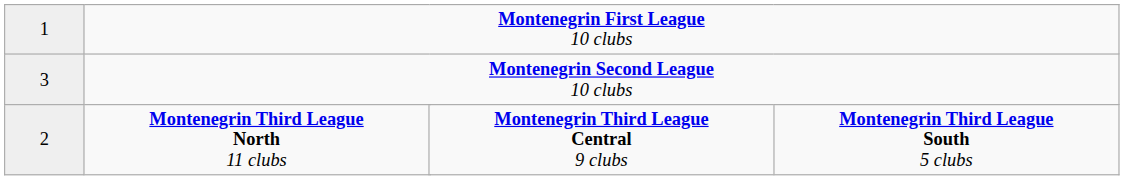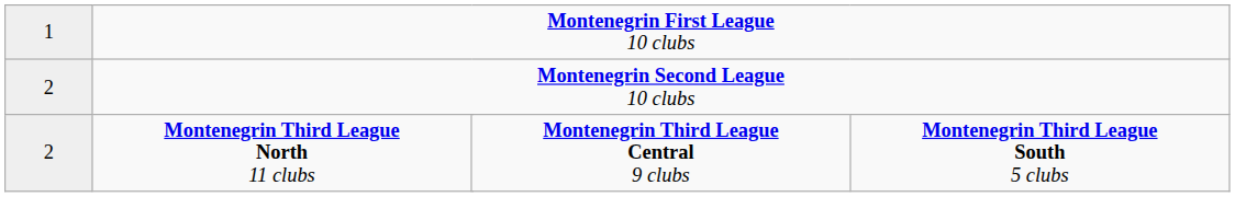 <table class="wikitable" style="margin: 0 auto;" align="center">
 <tr ---->
 <td colspan="1" width="4.6%" align="center" style="background:#efefef">1</td>
 <td colspan="12" width="100%" align="center"><strong><a href='#'>Montenegrin First League</a></strong><br><em>10 clubs</em></td>
 </tr>
 <tr ---->
-<td colspan="1" width="4.6%" align="center" style="background:#efefef">3</td>
+<td colspan="1" width="4.6%" align="center" style="background:#efefef">2</td>
 <td colspan="12" width="100%" align="center"><strong><a href='#'>Montenegrin Second League</a></strong><br><em>10 clubs</em></td>
 </tr>
 <tr ---->
 <td colspan="1" width="4.6%" align="center" style="background:#efefef">2</td>
 <td colspan="4" width="20%" align="center"><strong><a href='#'>Montenegrin Third League</a></strong><br><strong>North</strong><br><em>11 clubs</em></td>
 <td colspan="4" width="20%" align="center"><strong><a href='#'>Montenegrin Third League</a></strong><br><strong>Central</strong><br><em>9 clubs</em></td>
 <td colspan="4" width="20%" align="center"><strong><a href='#'>Montenegrin Third League</a></strong><br><strong>South</strong><br><em>5 clubs</em></td>
 </tr>
 </table>
